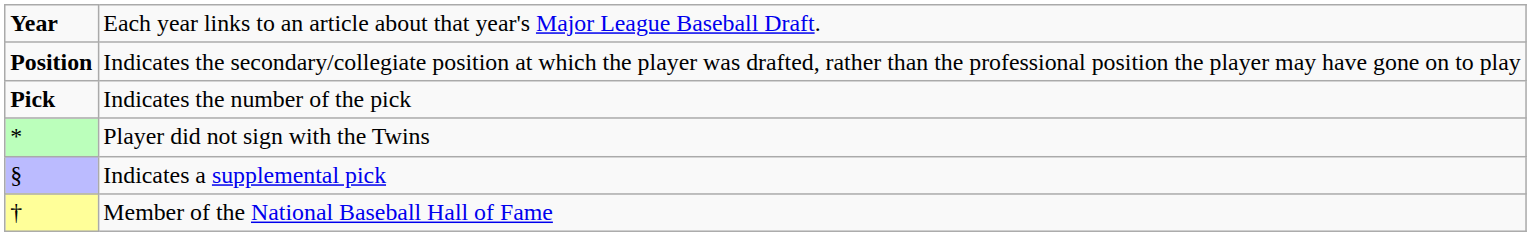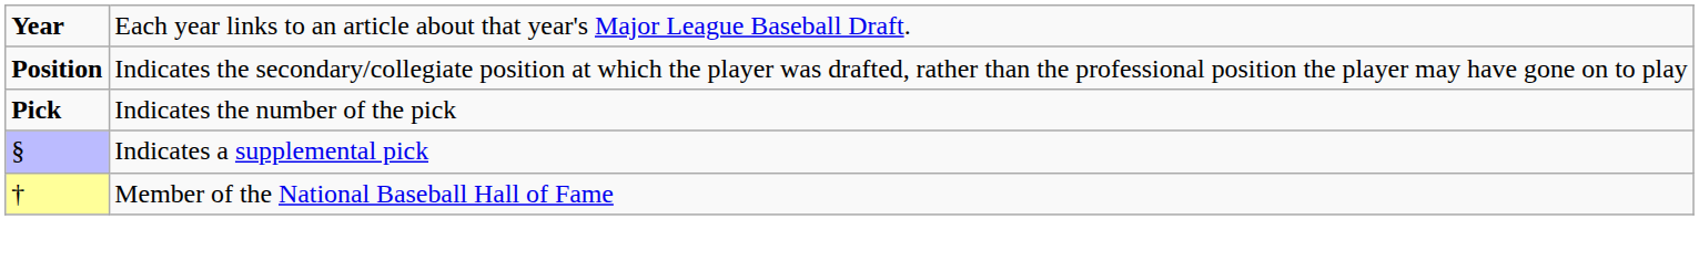 <table class="wikitable" border="1">
 <tr>
 <td><strong>Year</strong></td>
 <td>Each year links to an article about that year's <a href='#'>Major League Baseball Draft</a>.</td>
 </tr>
 <tr>
 <td><strong>Position</strong></td>
 <td>Indicates the secondary/collegiate position at which the player was drafted, rather than the professional position the player may have gone on to play</td>
 </tr>
 <tr>
 <td><strong>Pick</strong></td>
 <td>Indicates the number of the pick</td>
 </tr>
 <tr>
-<td bgcolor="#bbffbb">*</td>
-<td>Player did not sign with the Twins</td>
-</tr>
-<tr>
 <td bgcolor="#bbbbff">§</td>
 <td>Indicates a <a href='#'>supplemental pick</a></td>
 </tr>
 <tr>
 <td style="background:#ff9;">†</td>
 <td>Member of the <a href='#'>National Baseball Hall of Fame</a></td>
 </tr>
 </table>
